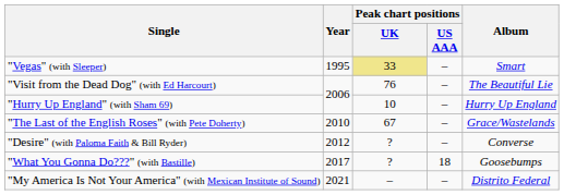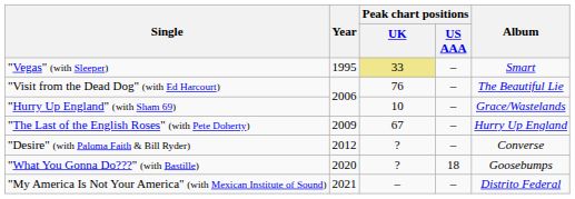 <table class="wikitable plainrowheaders" style="text-align:center;" border="1">
 <tr>
 <th scope="col" rowspan="2">Single</th>
 <th scope="col" rowspan="2">Year</th>
 <th colspan="2" scope="col">Peak chart positions</th>
 <th scope="col" rowspan="2">Album</th>
 </tr>
 <tr>
 <th valign="top"><a href='#'>UK</a> <br></th>
 <th ! width="40"><a href='#'>US AAA</a><br></th>
 </tr>
 <tr>
 <td align="left">"<a href='#'>Vegas</a>" <small>(with <a href='#'>Sleeper</a>)</small></td>
 <td>1995</td>
 <td style="background: khaki;">33</td>
 <td>–</td>
 <td><em><a href='#'>Smart</a></em></td>
 </tr>
 <tr>
 <td align="left">"Visit from the Dead Dog" <small>(with <a href='#'>Ed Harcourt</a>)</small></td>
 <td rowspan="2">2006</td>
 <td>76</td>
 <td>–</td>
 <td><em><a href='#'>The Beautiful Lie</a></em></td>
 </tr>
 <tr>
 <td align="left">"<a href='#'>Hurry Up England</a>" <small>(with <a href='#'>Sham 69</a>)</small></td>
 <td>10</td>
 <td>–</td>
-<td><em><a href='#'>Hurry Up England</a></em></td>
+<td><em><a href='#'>Grace/Wastelands</a></em></td>
 </tr>
 <tr>
 <td align="left">"<a href='#'>The Last of the English Roses</a>" <small>(with <a href='#'>Pete Doherty</a>)</small></td>
-<td>2010</td>
+<td>2009</td>
 <td>67</td>
 <td>–</td>
-<td><em><a href='#'>Grace/Wastelands</a></em></td>
+<td><em><a href='#'>Hurry Up England</a></em></td>
 </tr>
 <tr>
 <td align="left">"Desire" <small>(with <a href='#'>Paloma Faith</a> & Bill Ryder)</small></td>
 <td>2012</td>
 <td>?</td>
 <td>–</td>
 <td><em>Converse</em></td>
 </tr>
 <tr>
 <td align="left">"<a href='#'>What You Gonna Do???</a>" <small>(with <a href='#'>Bastille</a>)</small></td>
-<td>2017</td>
+<td>2020</td>
 <td>?</td>
 <td>18</td>
 <td><em>Goosebumps</em></td>
 </tr>
 <tr>
 <td align="left">"My America Is Not Your America" <small>(with <a href='#'>Mexican Institute of Sound</a>)</small></td>
 <td>2021</td>
 <td>–</td>
 <td>–</td>
 <td><em><a href='#'>Distrito Federal</a></em></td>
 </tr>
 </table>
